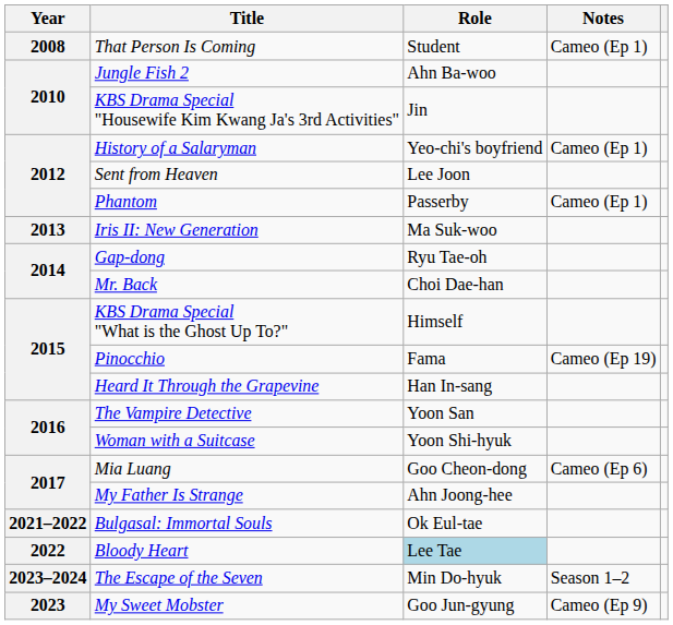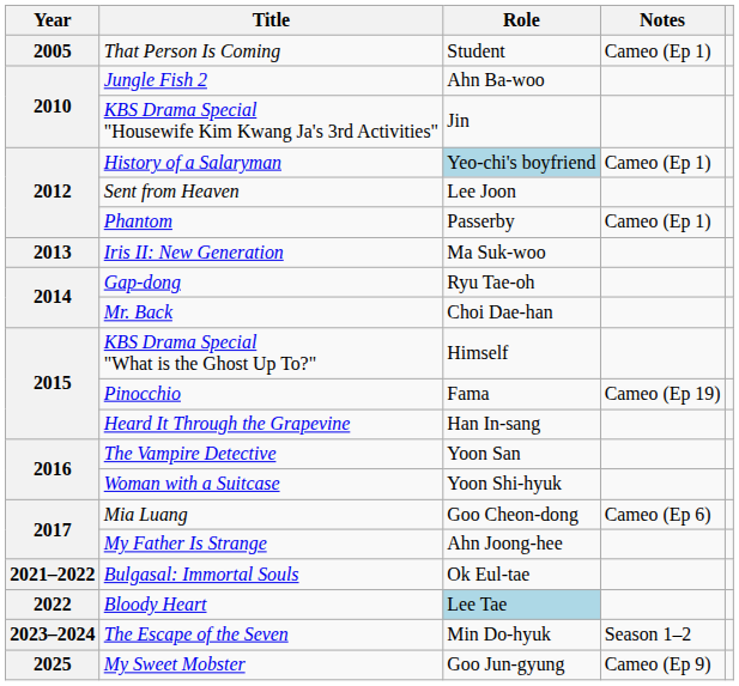 <table class="wikitable plainrowheaders">
 <tr>
 <th scope="col">Year</th>
 <th scope="col">Title</th>
 <th scope="col">Role</th>
 <th scope="col">Notes</th>
 <th scope="col"></th>
 </tr>
 <tr>
-<th scope="row">2008</th>
+<th scope="row">2005</th>
 <td><em>That Person Is Coming</em></td>
 <td>Student</td>
 <td>Cameo (Ep 1)</td>
 <td style="text-align:center"></td>
 </tr>
 <tr>
 <th scope="row" rowspan="2">2010</th>
 <td><em><a href='#'>Jungle Fish 2</a></em></td>
 <td>Ahn Ba-woo</td>
 <td></td>
 <td style="text-align:center"></td>
 </tr>
 <tr>
 <td><em><a href='#'>KBS Drama Special</a></em><br>"Housewife Kim Kwang Ja's 3rd Activities"</td>
 <td>Jin</td>
 <td></td>
 <td style="text-align:center"></td>
 </tr>
 <tr>
 <th scope="row" rowspan="3">2012</th>
 <td><em><a href='#'>History of a Salaryman</a></em></td>
-<td>Yeo-chi's boyfriend</td>
+<td style="background: lightblue;">Yeo-chi's boyfriend</td>
 <td>Cameo (Ep 1)</td>
 <td style="text-align:center"></td>
 </tr>
 <tr>
 <td><em>Sent from Heaven</em></td>
 <td>Lee Joon</td>
 <td></td>
 <td style="text-align:center"></td>
 </tr>
 <tr>
 <td><em><a href='#'>Phantom</a></em></td>
 <td>Passerby</td>
 <td>Cameo (Ep 1)</td>
 <td style="text-align:center"></td>
 </tr>
 <tr>
 <th scope="row">2013</th>
 <td><em><a href='#'>Iris II: New Generation</a></em></td>
 <td>Ma Suk-woo</td>
 <td></td>
 <td style="text-align:center"></td>
 </tr>
 <tr>
 <th scope="row" rowspan="2">2014</th>
 <td><em><a href='#'>Gap-dong</a></em></td>
 <td>Ryu Tae-oh</td>
 <td></td>
 <td style="text-align:center"></td>
 </tr>
 <tr>
 <td><em><a href='#'>Mr. Back</a></em></td>
 <td>Choi Dae-han</td>
 <td></td>
 <td style="text-align:center"></td>
 </tr>
 <tr>
 <th scope="row" rowspan="3">2015</th>
 <td><em><a href='#'>KBS Drama Special</a></em><br>"What is the Ghost Up To?"</td>
 <td>Himself</td>
 <td></td>
 <td style="text-align:center"></td>
 </tr>
 <tr>
 <td><em><a href='#'>Pinocchio</a></em></td>
 <td>Fama</td>
 <td>Cameo (Ep 19)</td>
 <td style="text-align:center"></td>
 </tr>
 <tr>
 <td><em><a href='#'>Heard It Through the Grapevine</a></em></td>
 <td>Han In-sang</td>
 <td></td>
 <td style="text-align:center"></td>
 </tr>
 <tr>
 <th scope="row" rowspan="2">2016</th>
 <td><em><a href='#'>The Vampire Detective</a></em></td>
 <td>Yoon San</td>
 <td></td>
 <td style="text-align:center"></td>
 </tr>
 <tr>
 <td><em><a href='#'>Woman with a Suitcase</a></em></td>
 <td>Yoon Shi-hyuk</td>
 <td></td>
 <td style="text-align:center"></td>
 </tr>
 <tr>
 <th scope="row" rowspan="2">2017</th>
 <td><em>Mia Luang</em></td>
 <td>Goo Cheon-dong</td>
 <td>Cameo (Ep 6)</td>
 <td style="text-align:center"></td>
 </tr>
 <tr>
 <td><em><a href='#'>My Father Is Strange</a></em></td>
 <td>Ahn Joong-hee</td>
 <td></td>
 <td style="text-align:center"></td>
 </tr>
 <tr>
 <th scope="row">2021–2022</th>
 <td><em><a href='#'>Bulgasal: Immortal Souls</a></em></td>
 <td>Ok Eul-tae</td>
 <td></td>
 <td style="text-align:center"></td>
 </tr>
 <tr>
 <th scope="row">2022</th>
 <td><em><a href='#'>Bloody Heart</a></em></td>
 <td style="background: lightblue;">Lee Tae</td>
 <td></td>
 <td style="text-align:center"></td>
 </tr>
 <tr>
 <th scope="row">2023–2024</th>
 <td><em><a href='#'>The Escape of the Seven</a></em></td>
 <td>Min Do-hyuk</td>
 <td>Season 1–2</td>
 <td style="text-align:center"></td>
 </tr>
 <tr>
-<th scope="row">2023</th>
+<th scope="row">2025</th>
 <td><em><a href='#'>My Sweet Mobster</a></em></td>
 <td>Goo Jun-gyung</td>
 <td>Cameo (Ep 9)</td>
 <td style="text-align:center"></td>
 </tr>
 </table>
